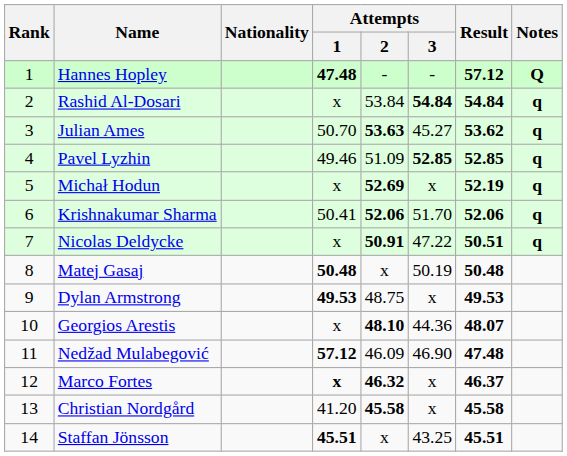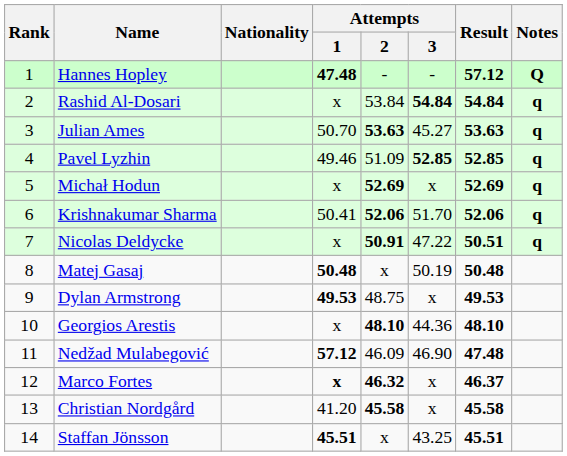 <table class="wikitable sortable" style="text-align:center">
 <tr>
 <th rowspan=2>Rank</th>
 <th rowspan=2>Name</th>
 <th rowspan=2>Nationality</th>
 <th colspan=3>Attempts</th>
 <th rowspan=2>Result</th>
 <th rowspan=2>Notes</th>
 </tr>
 <tr>
 <th>1</th>
 <th>2</th>
 <th>3</th>
 </tr>
 <tr bgcolor=ccffcc>
 <td>1</td>
 <td align=left><a href='#'>Hannes Hopley</a></td>
 <td align=left></td>
 <td><strong>47.48</strong></td>
 <td>-</td>
 <td>-</td>
 <td><strong>57.12</strong></td>
 <td><strong>Q</strong></td>
 </tr>
 <tr bgcolor=ddffdd>
 <td>2</td>
 <td align=left><a href='#'>Rashid Al-Dosari</a></td>
 <td align=left></td>
 <td>x</td>
 <td>53.84</td>
 <td><strong>54.84</strong></td>
 <td><strong>54.84</strong></td>
 <td><strong>q</strong></td>
 </tr>
 <tr bgcolor=ddffdd>
 <td>3</td>
 <td align=left><a href='#'>Julian Ames</a></td>
 <td align=left></td>
 <td>50.70</td>
 <td><strong>53.63</strong></td>
 <td>45.27</td>
-<td><strong>53.62</strong></td>
+<td><strong>53.63</strong></td>
 <td><strong>q</strong></td>
 </tr>
 <tr bgcolor=ddffdd>
 <td>4</td>
 <td align=left><a href='#'>Pavel Lyzhin</a></td>
 <td align=left></td>
 <td>49.46</td>
 <td>51.09</td>
 <td><strong>52.85</strong></td>
 <td><strong>52.85</strong></td>
 <td><strong>q</strong></td>
 </tr>
 <tr bgcolor=ddffdd>
 <td>5</td>
 <td align=left><a href='#'>Michał Hodun</a></td>
 <td align=left></td>
 <td>x</td>
 <td><strong>52.69</strong></td>
 <td>x</td>
-<td><strong>52.19</strong></td>
+<td><strong>52.69</strong></td>
 <td><strong>q</strong></td>
 </tr>
 <tr bgcolor=ddffdd>
 <td>6</td>
 <td align=left><a href='#'>Krishnakumar Sharma</a></td>
 <td align=left></td>
 <td>50.41</td>
 <td><strong>52.06</strong></td>
 <td>51.70</td>
 <td><strong>52.06</strong></td>
 <td><strong>q</strong></td>
 </tr>
 <tr bgcolor=ddffdd>
 <td>7</td>
 <td align=left><a href='#'>Nicolas Deldycke</a></td>
 <td align=left></td>
 <td>x</td>
 <td><strong>50.91</strong></td>
 <td>47.22</td>
 <td><strong>50.51</strong></td>
 <td><strong>q</strong></td>
 </tr>
 <tr>
 <td>8</td>
 <td align=left><a href='#'>Matej Gasaj</a></td>
 <td align=left></td>
 <td><strong>50.48</strong></td>
 <td>x</td>
 <td>50.19</td>
 <td><strong>50.48</strong></td>
 <td></td>
 </tr>
 <tr>
 <td>9</td>
 <td align=left><a href='#'>Dylan Armstrong</a></td>
 <td align=left></td>
 <td><strong>49.53</strong></td>
 <td>48.75</td>
 <td>x</td>
 <td><strong>49.53</strong></td>
 <td></td>
 </tr>
 <tr>
 <td>10</td>
 <td align=left><a href='#'>Georgios Arestis</a></td>
 <td align=left></td>
 <td>x</td>
 <td><strong>48.10</strong></td>
 <td>44.36</td>
-<td><strong>48.07</strong></td>
+<td><strong>48.10</strong></td>
 <td></td>
 </tr>
 <tr>
 <td>11</td>
 <td align=left><a href='#'>Nedžad Mulabegović</a></td>
 <td align=left></td>
 <td><strong>57.12</strong></td>
 <td>46.09</td>
 <td>46.90</td>
 <td><strong>47.48</strong></td>
 <td></td>
 </tr>
 <tr>
 <td>12</td>
 <td align=left><a href='#'>Marco Fortes</a></td>
 <td align=left></td>
 <td><strong>x</strong></td>
 <td><strong>46.32</strong></td>
 <td>x</td>
 <td><strong>46.37</strong></td>
 <td></td>
 </tr>
 <tr>
 <td>13</td>
 <td align=left><a href='#'>Christian Nordgård</a></td>
 <td align=left></td>
 <td>41.20</td>
 <td><strong>45.58</strong></td>
 <td>x</td>
 <td><strong>45.58</strong></td>
 <td></td>
 </tr>
 <tr>
 <td>14</td>
 <td align=left><a href='#'>Staffan Jönsson</a></td>
 <td align=left></td>
 <td><strong>45.51</strong></td>
 <td>x</td>
 <td>43.25</td>
 <td><strong>45.51</strong></td>
 <td></td>
 </tr>
 </table>
